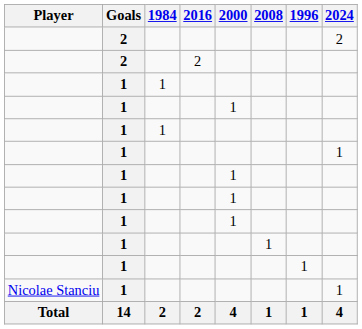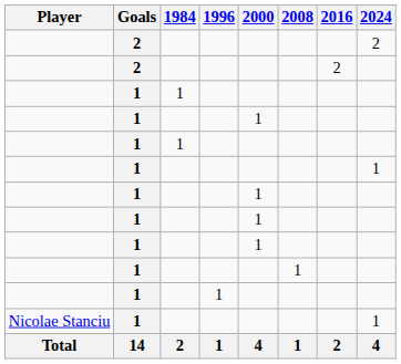 <table class="wikitable sortable" style="text-align:center;">
 <tr>
 <th>Player</th>
 <th>Goals</th>
 <th><a href='#'>1984</a></th>
-<th><a href='#'>2016</a></th>
+<th><a href='#'>1996</a></th>
 <th><a href='#'>2000</a></th>
 <th><a href='#'>2008</a></th>
-<th><a href='#'>1996</a></th>
+<th><a href='#'>2016</a></th>
 <th><a href='#'>2024</a></th>
 </tr>
 <tr>
 <td align="left"></td>
 <th>2</th>
 <td></td>
 <td></td>
 <td></td>
 <td></td>
 <td></td>
 <td>2</td>
 </tr>
 <tr>
 <td align="left"></td>
 <th>2</th>
 <td></td>
-<td>2</td>
 <td></td>
 <td></td>
 <td></td>
+<td>2</td>
 <td></td>
 </tr>
 <tr>
 <td align="left"></td>
 <th>1</th>
 <td>1</td>
 <td></td>
 <td></td>
 <td></td>
 <td></td>
 <td></td>
 </tr>
 <tr>
 <td align="left"></td>
 <th>1</th>
 <td></td>
 <td></td>
 <td>1</td>
 <td></td>
 <td></td>
 <td></td>
 </tr>
 <tr>
 <td align="left"></td>
 <th>1</th>
 <td>1</td>
 <td></td>
 <td></td>
 <td></td>
 <td></td>
 <td></td>
 </tr>
 <tr>
 <td align="left"></td>
 <th>1</th>
 <td></td>
 <td></td>
 <td></td>
 <td></td>
 <td></td>
 <td>1</td>
 </tr>
 <tr>
 <td align="left"></td>
 <th>1</th>
 <td></td>
 <td></td>
 <td>1</td>
 <td></td>
 <td></td>
 <td></td>
 </tr>
 <tr>
 <td align="left"></td>
 <th>1</th>
 <td></td>
 <td></td>
 <td>1</td>
 <td></td>
 <td></td>
 <td></td>
 </tr>
 <tr>
 <td align="left"></td>
 <th>1</th>
 <td></td>
 <td></td>
 <td>1</td>
 <td></td>
 <td></td>
 <td></td>
 </tr>
 <tr>
 <td align="left"></td>
 <th>1</th>
 <td></td>
 <td></td>
 <td></td>
 <td>1</td>
 <td></td>
 <td></td>
 </tr>
 <tr>
 <td align="left"></td>
 <th>1</th>
 <td></td>
+<td>1</td>
 <td></td>
 <td></td>
 <td></td>
-<td>1</td>
 <td></td>
 </tr>
 <tr>
 <td align="left"><a href='#'>Nicolae Stanciu</a></td>
 <th>1</th>
 <td></td>
 <td></td>
 <td></td>
 <td></td>
 <td></td>
 <td>1</td>
 </tr>
 <tr class="sortbottom">
 <th>Total</th>
 <th>14</th>
 <th>2</th>
-<th>2</th>
+<th>1</th>
 <th>4</th>
 <th>1</th>
-<th>1</th>
+<th>2</th>
 <th>4</th>
 </tr>
 </table>
